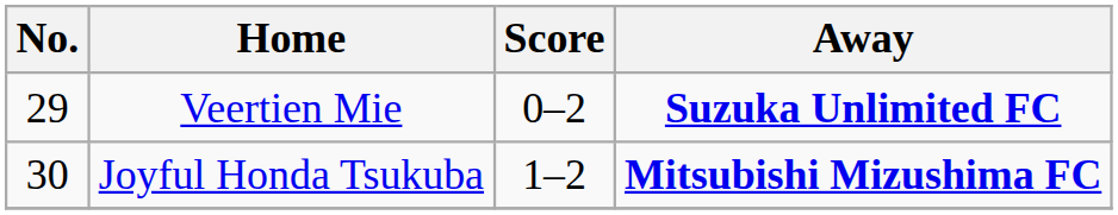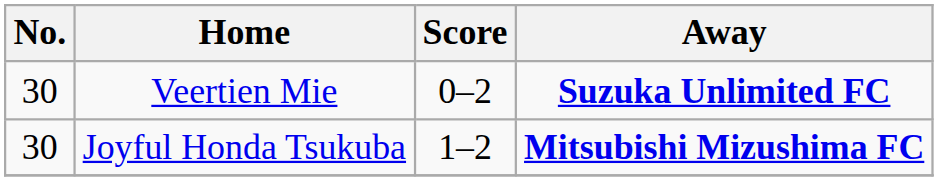 <table class="wikitable" style="text-align: center">
 <tr>
 <th>No.</th>
 <th>Home</th>
 <th>Score</th>
 <th>Away</th>
 </tr>
 <tr>
-<td>29</td>
+<td>30</td>
 <td><a href='#'>Veertien Mie</a></td>
 <td>0–2</td>
 <td><strong><a href='#'>Suzuka Unlimited FC</a></strong></td>
 </tr>
 <tr>
 <td>30</td>
 <td><a href='#'>Joyful Honda Tsukuba</a></td>
 <td>1–2</td>
 <td><strong><a href='#'>Mitsubishi Mizushima FC</a></strong></td>
 </tr>
 <tr>
 </tr>
 </table>
